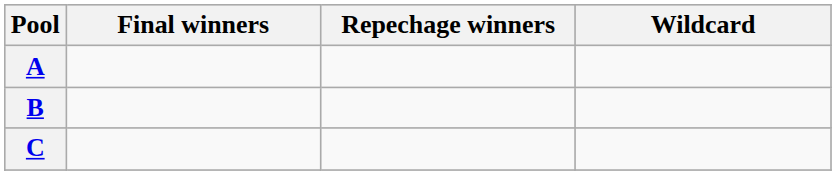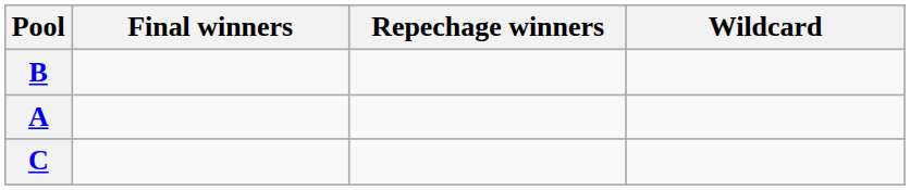 <table class="wikitable">
 <tr>
 <th>Pool</th>
 <th style="width:150px;">Final winners</th>
 <th style="width:150px;">Repechage winners</th>
 <th style="width:150px;">Wildcard</th>
 </tr>
 <tr>
-<th><a href='#'>A</a></th>
+<th><a href='#'>B</a></th>
 <td></td>
 <td></td>
 <td></td>
 </tr>
 <tr>
-<th><a href='#'>B</a></th>
+<th><a href='#'>A</a></th>
 <td></td>
 <td></td>
 <td></td>
 </tr>
 <tr>
 <th><a href='#'>C</a></th>
 <td></td>
 <td></td>
 <td></td>
 </tr>
 </table>
